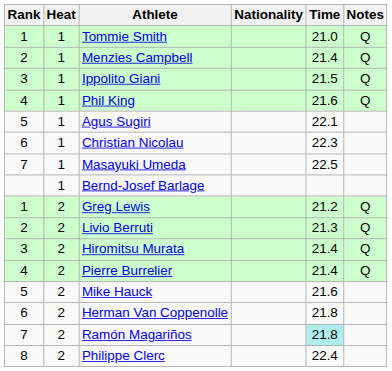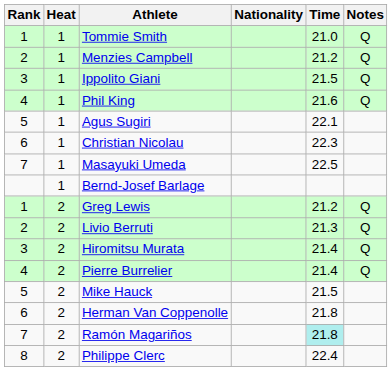 <table class="wikitable sortable" style="text-align:center">
 <tr>
 <th>Rank</th>
 <th>Heat</th>
 <th>Athlete</th>
 <th>Nationality</th>
 <th>Time</th>
 <th>Notes</th>
 </tr>
 <tr bgcolor=ccffcc>
 <td>1</td>
 <td>1</td>
 <td align=left><a href='#'>Tommie Smith</a></td>
 <td align=left></td>
 <td>21.0</td>
 <td>Q</td>
 </tr>
 <tr bgcolor=ccffcc>
 <td>2</td>
 <td>1</td>
 <td align=left><a href='#'>Menzies Campbell</a></td>
 <td align=left></td>
-<td>21.4</td>
+<td>21.2</td>
 <td>Q</td>
 </tr>
 <tr bgcolor=ccffcc>
 <td>3</td>
 <td>1</td>
 <td align=left><a href='#'>Ippolito Giani</a></td>
 <td align=left></td>
 <td>21.5</td>
 <td>Q</td>
 </tr>
 <tr bgcolor=ccffcc>
 <td>4</td>
 <td>1</td>
 <td align=left><a href='#'>Phil King</a></td>
 <td align=left></td>
 <td>21.6</td>
 <td>Q</td>
 </tr>
 <tr>
 <td>5</td>
 <td>1</td>
 <td align=left><a href='#'>Agus Sugiri</a></td>
 <td align=left></td>
 <td>22.1</td>
 <td></td>
 </tr>
 <tr>
 <td>6</td>
 <td>1</td>
 <td align=left><a href='#'>Christian Nicolau</a></td>
 <td align=left></td>
 <td>22.3</td>
 <td></td>
 </tr>
 <tr>
 <td>7</td>
 <td>1</td>
 <td align=left><a href='#'>Masayuki Umeda</a></td>
 <td align=left></td>
 <td>22.5</td>
 <td></td>
 </tr>
 <tr>
 <td></td>
 <td>1</td>
 <td align=left><a href='#'>Bernd-Josef Barlage</a></td>
 <td align=left></td>
 <td></td>
 <td></td>
 </tr>
 <tr bgcolor=ccffcc>
 <td>1</td>
 <td>2</td>
 <td align=left><a href='#'>Greg Lewis</a></td>
 <td align=left></td>
 <td>21.2</td>
 <td>Q</td>
 </tr>
 <tr bgcolor=ccffcc>
 <td>2</td>
 <td>2</td>
 <td align=left><a href='#'>Livio Berruti</a></td>
 <td align=left></td>
 <td>21.3</td>
 <td>Q</td>
 </tr>
 <tr bgcolor=ccffcc>
 <td>3</td>
 <td>2</td>
 <td align=left><a href='#'>Hiromitsu Murata</a></td>
 <td align=left></td>
 <td>21.4</td>
 <td>Q</td>
 </tr>
 <tr bgcolor=ccffcc>
 <td>4</td>
 <td>2</td>
 <td align=left><a href='#'>Pierre Burrelier</a></td>
 <td align=left></td>
 <td>21.4</td>
 <td>Q</td>
 </tr>
 <tr>
 <td>5</td>
 <td>2</td>
 <td align=left><a href='#'>Mike Hauck</a></td>
 <td align=left></td>
-<td>21.6</td>
+<td>21.5</td>
 <td></td>
 </tr>
 <tr>
 <td>6</td>
 <td>2</td>
 <td align=left><a href='#'>Herman Van Coppenolle</a></td>
 <td align=left></td>
 <td>21.8</td>
 <td></td>
 </tr>
 <tr>
 <td>7</td>
 <td>2</td>
 <td align=left><a href='#'>Ramón Magariños</a></td>
 <td align=left></td>
 <td style="background: paleturquoise;">21.8</td>
 <td></td>
 </tr>
 <tr>
 <td>8</td>
 <td>2</td>
 <td align=left><a href='#'>Philippe Clerc</a></td>
 <td align=left></td>
 <td>22.4</td>
 <td></td>
 </tr>
 </table>
